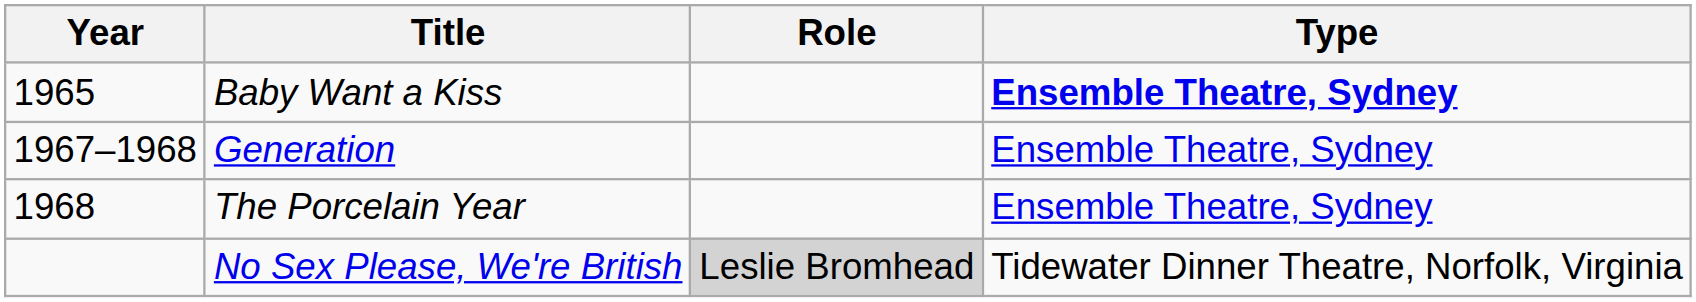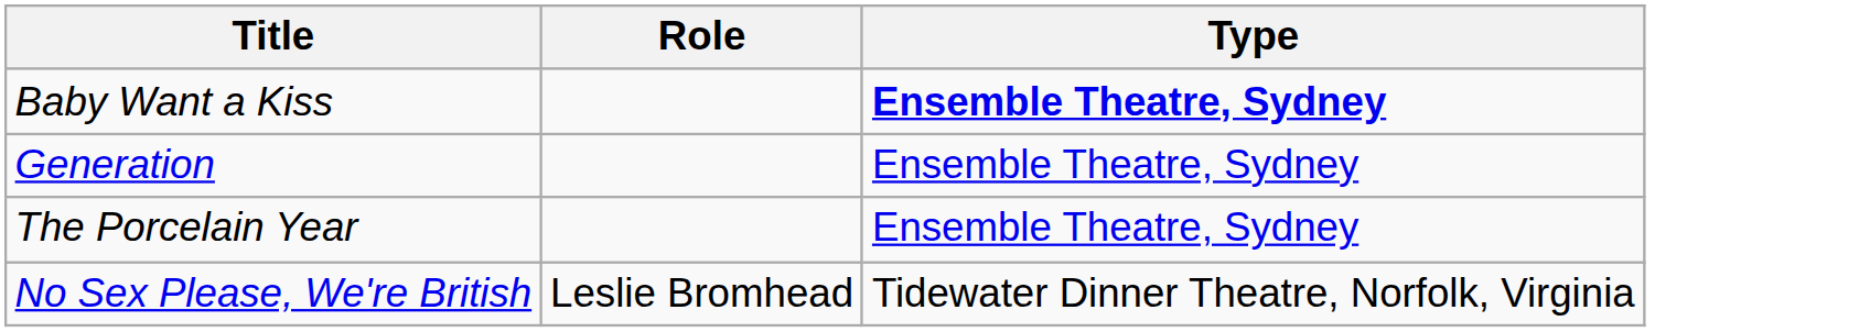 <table class="wikitable">
 <tr>
-<th>Year</th>
 <th>Title</th>
 <th>Role</th>
 <th>Type</th>
 </tr>
 <tr>
-<td>1965</td>
 <td><em>Baby Want a Kiss</em></td>
 <td></td>
 <td><strong><a href='#'>Ensemble Theatre, Sydney</a></strong></td>
 </tr>
 <tr>
-<td>1967–1968</td>
 <td><em><a href='#'>Generation</a></em></td>
 <td></td>
 <td><a href='#'>Ensemble Theatre, Sydney</a></td>
 </tr>
 <tr>
-<td>1968</td>
 <td><em>The Porcelain Year</em></td>
 <td></td>
 <td><a href='#'>Ensemble Theatre, Sydney</a></td>
 </tr>
 <tr>
-<td></td>
 <td><em><a href='#'>No Sex Please, We're British</a></em></td>
-<td style="background: lightgrey;">Leslie Bromhead</td>
+<td>Leslie Bromhead</td>
 <td>Tidewater Dinner Theatre, Norfolk, Virginia</td>
 </tr>
 </table>
